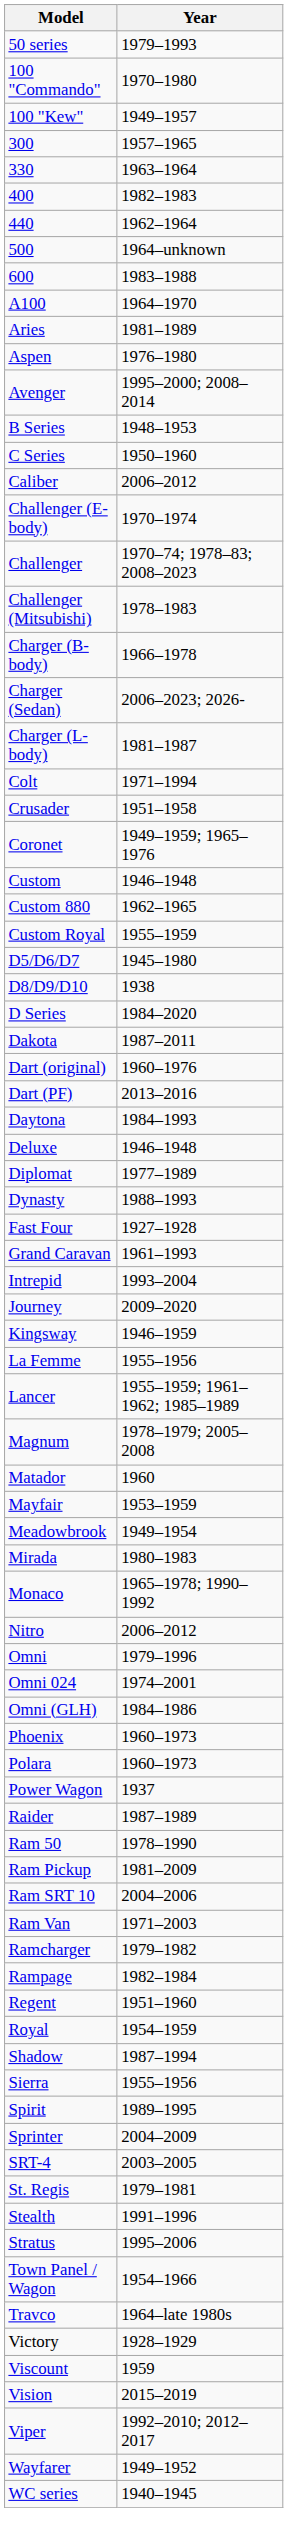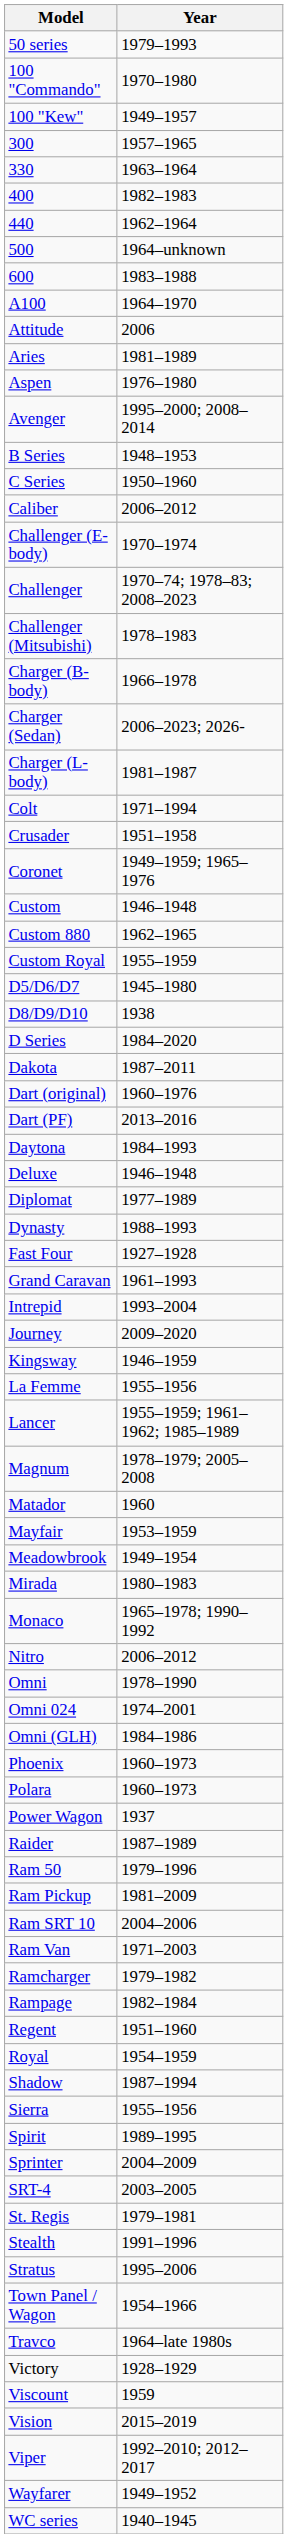 <table class="wikitable sortable">
 <tr>
 <th style="width:100px;">Model</th>
 <th style="width:150px;">Year</th>
 </tr>
 <tr>
 <td><a href='#'>50 series</a></td>
 <td>1979–1993</td>
 </tr>
 <tr>
 <td><a href='#'>100 "Commando"</a></td>
 <td>1970–1980</td>
 </tr>
 <tr>
 <td><a href='#'>100 "Kew"</a></td>
 <td>1949–1957</td>
 </tr>
 <tr>
 <td><a href='#'>300</a></td>
 <td>1957–1965</td>
 </tr>
 <tr>
 <td><a href='#'>330</a></td>
 <td>1963–1964</td>
 </tr>
 <tr>
 <td><a href='#'>400</a></td>
 <td>1982–1983</td>
 </tr>
 <tr>
 <td><a href='#'>440</a></td>
 <td>1962–1964</td>
 </tr>
 <tr>
 <td><a href='#'>500</a></td>
 <td>1964–unknown</td>
 </tr>
 <tr>
 <td><a href='#'>600</a></td>
 <td>1983–1988</td>
 </tr>
 <tr>
 <td><a href='#'>A100</a></td>
 <td>1964–1970</td>
+</tr>
+<tr>
+<td><a href='#'>Attitude</a></td>
+<td>2006</td>
 </tr>
 <tr>
 <td><a href='#'>Aries</a></td>
 <td>1981–1989</td>
 </tr>
 <tr>
 <td><a href='#'>Aspen</a></td>
 <td>1976–1980</td>
 </tr>
 <tr>
 <td><a href='#'>Avenger</a></td>
 <td>1995–2000; 2008–2014</td>
 </tr>
 <tr>
 <td><a href='#'>B Series</a></td>
 <td>1948–1953</td>
 </tr>
 <tr>
 <td><a href='#'>C Series</a></td>
 <td>1950–1960</td>
 </tr>
 <tr>
 <td><a href='#'>Caliber</a></td>
 <td>2006–2012</td>
 </tr>
 <tr>
 <td><a href='#'>Challenger (E-body)</a></td>
 <td>1970–1974</td>
 </tr>
 <tr>
 <td><a href='#'>Challenger</a></td>
 <td>1970–74; 1978–83; 2008–2023</td>
 </tr>
 <tr>
 <td><a href='#'>Challenger (Mitsubishi)</a></td>
 <td>1978–1983</td>
 </tr>
 <tr>
 <td><a href='#'>Charger (B-body)</a></td>
 <td>1966–1978</td>
 </tr>
 <tr>
 <td><a href='#'>Charger (Sedan)</a></td>
 <td>2006–2023; 2026-</td>
 </tr>
 <tr>
 <td><a href='#'>Charger (L-body)</a></td>
 <td>1981–1987</td>
 </tr>
 <tr>
 <td><a href='#'>Colt</a></td>
 <td>1971–1994</td>
 </tr>
 <tr>
 <td><a href='#'>Crusader</a></td>
 <td>1951–1958</td>
 </tr>
 <tr>
 <td><a href='#'>Coronet</a></td>
 <td>1949–1959; 1965–1976</td>
 </tr>
 <tr>
 <td><a href='#'>Custom</a></td>
 <td>1946–1948</td>
 </tr>
 <tr>
 <td><a href='#'>Custom 880</a></td>
 <td>1962–1965</td>
 </tr>
 <tr>
 <td><a href='#'>Custom Royal</a></td>
 <td>1955–1959</td>
 </tr>
 <tr>
 <td><a href='#'>D5/D6/D7</a></td>
 <td>1945–1980</td>
 </tr>
 <tr>
 <td><a href='#'>D8/D9/D10</a></td>
 <td>1938</td>
 </tr>
 <tr>
 <td><a href='#'>D Series</a></td>
 <td>1984–2020</td>
 </tr>
 <tr>
 <td><a href='#'>Dakota</a></td>
 <td>1987–2011</td>
 </tr>
 <tr>
 <td><a href='#'>Dart (original)</a></td>
 <td>1960–1976</td>
 </tr>
 <tr>
 <td><a href='#'>Dart (PF)</a></td>
 <td>2013–2016</td>
 </tr>
 <tr>
 <td><a href='#'>Daytona</a></td>
 <td>1984–1993</td>
 </tr>
 <tr>
 <td><a href='#'>Deluxe</a></td>
 <td>1946–1948</td>
 </tr>
 <tr>
 <td><a href='#'>Diplomat</a></td>
 <td>1977–1989</td>
 </tr>
 <tr>
 <td><a href='#'>Dynasty</a></td>
 <td>1988–1993</td>
 </tr>
 <tr>
 <td><a href='#'>Fast Four</a></td>
 <td>1927–1928</td>
 </tr>
 <tr>
 <td><a href='#'>Grand Caravan</a></td>
 <td>1961–1993</td>
 </tr>
 <tr>
 <td><a href='#'>Intrepid</a></td>
 <td>1993–2004</td>
 </tr>
 <tr>
 <td><a href='#'>Journey</a></td>
 <td>2009–2020</td>
 </tr>
 <tr>
 <td><a href='#'>Kingsway</a></td>
 <td>1946–1959</td>
 </tr>
 <tr>
 <td><a href='#'>La Femme</a></td>
 <td>1955–1956</td>
 </tr>
 <tr>
 <td><a href='#'>Lancer</a></td>
 <td>1955–1959; 1961–1962; 1985–1989</td>
 </tr>
 <tr>
 <td><a href='#'>Magnum</a></td>
 <td>1978–1979; 2005–2008</td>
 </tr>
 <tr>
 <td><a href='#'>Matador</a></td>
 <td>1960</td>
 </tr>
 <tr>
 <td><a href='#'>Mayfair</a></td>
 <td>1953–1959</td>
 </tr>
 <tr>
 <td><a href='#'>Meadowbrook</a></td>
 <td>1949–1954</td>
 </tr>
 <tr>
 <td><a href='#'>Mirada</a></td>
 <td>1980–1983</td>
 </tr>
 <tr>
 <td><a href='#'>Monaco</a></td>
 <td>1965–1978; 1990–1992</td>
 </tr>
 <tr>
 <td><a href='#'>Nitro</a></td>
 <td>2006–2012</td>
 </tr>
 <tr>
 <td><a href='#'>Omni</a></td>
-<td>1979–1996</td>
+<td>1978–1990</td>
 </tr>
 <tr>
 <td><a href='#'>Omni 024</a></td>
 <td>1974–2001</td>
 </tr>
 <tr>
 <td><a href='#'>Omni (GLH)</a></td>
 <td>1984–1986</td>
 </tr>
 <tr>
 <td><a href='#'>Phoenix</a></td>
 <td>1960–1973</td>
 </tr>
 <tr>
 <td><a href='#'>Polara</a></td>
 <td>1960–1973</td>
 </tr>
 <tr>
 <td><a href='#'>Power Wagon</a></td>
 <td>1937</td>
 </tr>
 <tr>
 <td><a href='#'>Raider</a></td>
 <td>1987–1989</td>
 </tr>
 <tr>
 <td><a href='#'>Ram 50</a></td>
-<td>1978–1990</td>
+<td>1979–1996</td>
 </tr>
 <tr>
 <td><a href='#'>Ram Pickup</a></td>
 <td>1981–2009</td>
 </tr>
 <tr>
 <td><a href='#'>Ram SRT 10</a></td>
 <td>2004–2006</td>
 </tr>
 <tr>
 <td><a href='#'>Ram Van</a></td>
 <td>1971–2003</td>
 </tr>
 <tr>
 <td><a href='#'>Ramcharger</a></td>
 <td>1979–1982</td>
 </tr>
 <tr>
 <td><a href='#'>Rampage</a></td>
 <td>1982–1984</td>
 </tr>
 <tr>
 <td><a href='#'>Regent</a></td>
 <td>1951–1960</td>
 </tr>
 <tr>
 <td><a href='#'>Royal</a></td>
 <td>1954–1959</td>
 </tr>
 <tr>
 <td><a href='#'>Shadow</a></td>
 <td>1987–1994</td>
 </tr>
 <tr>
 <td><a href='#'>Sierra</a></td>
 <td>1955–1956</td>
 </tr>
 <tr>
 <td><a href='#'>Spirit</a></td>
 <td>1989–1995</td>
 </tr>
 <tr>
 <td><a href='#'>Sprinter</a></td>
 <td>2004–2009</td>
 </tr>
 <tr>
 <td><a href='#'>SRT-4</a></td>
 <td>2003–2005</td>
 </tr>
 <tr>
 <td><a href='#'>St. Regis</a></td>
 <td>1979–1981</td>
 </tr>
 <tr>
 <td><a href='#'>Stealth</a></td>
 <td>1991–1996</td>
 </tr>
 <tr>
 <td><a href='#'>Stratus</a></td>
 <td>1995–2006</td>
 </tr>
 <tr>
 <td><a href='#'>Town Panel / Wagon</a></td>
 <td>1954–1966</td>
 </tr>
 <tr>
 <td><a href='#'>Travco</a></td>
 <td>1964–late 1980s</td>
 </tr>
 <tr>
 <td>Victory</td>
 <td>1928–1929</td>
 </tr>
 <tr>
 <td><a href='#'>Viscount</a></td>
 <td>1959</td>
 </tr>
 <tr>
 <td><a href='#'>Vision</a></td>
 <td>2015–2019</td>
 </tr>
 <tr>
 <td><a href='#'>Viper</a></td>
 <td>1992–2010; 2012–2017</td>
 </tr>
 <tr>
 <td><a href='#'>Wayfarer</a></td>
 <td>1949–1952</td>
 </tr>
 <tr>
 <td><a href='#'>WC series</a></td>
 <td>1940–1945</td>
 </tr>
 </table>
